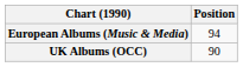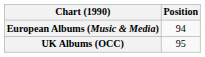 <table class="wikitable sortable plainrowheaders" style="text-align:center">
 <tr>
 <th scope="col">Chart (1990)</th>
 <th scope="col">Position</th>
 </tr>
 <tr>
 <th scope="row">European Albums (<em>Music & Media</em>)</th>
 <td>94</td>
 </tr>
 <tr>
 <th scope="row">UK Albums (OCC)</th>
-<td>90</td>
+<td>95</td>
 </tr>
 </table>
